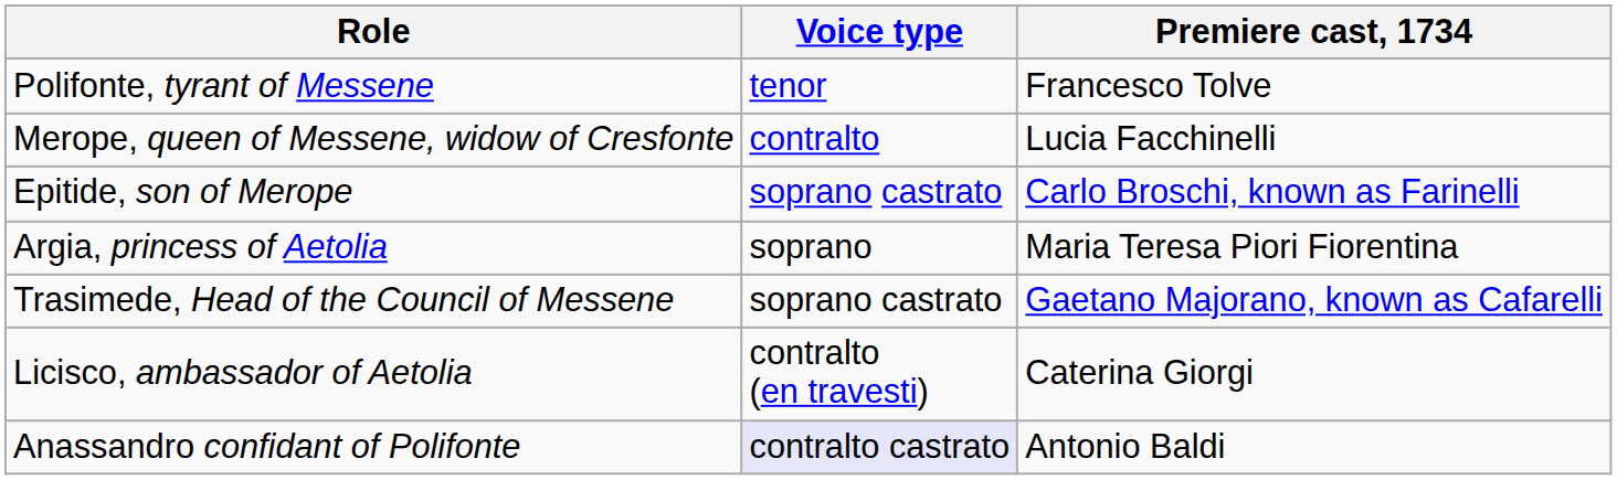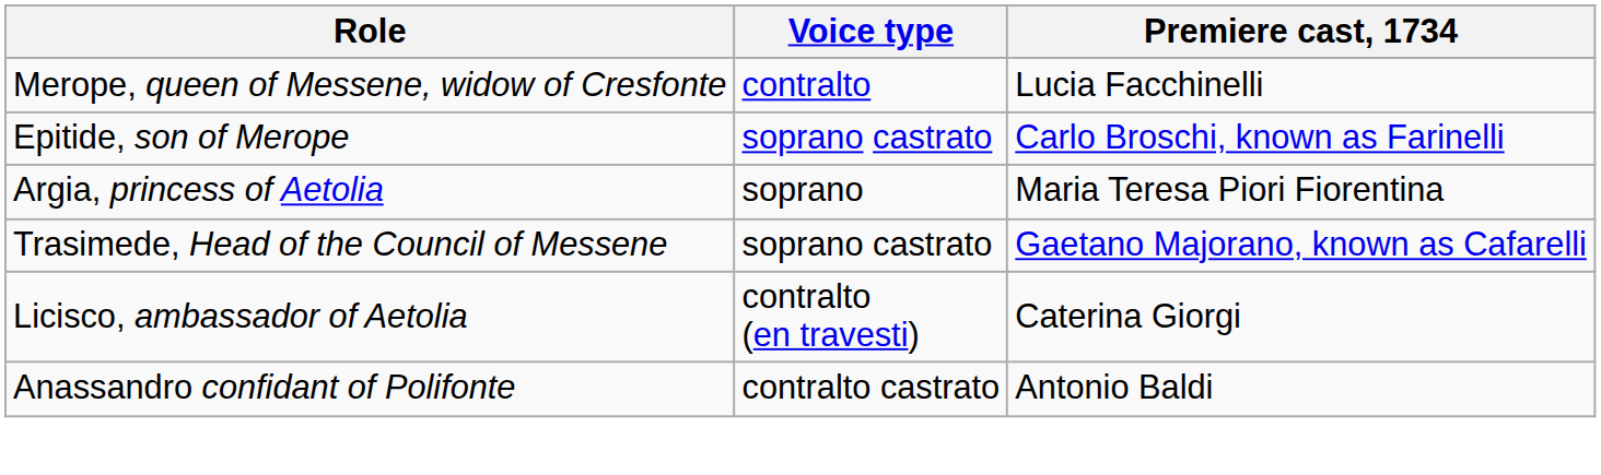 <table class="wikitable">
 <tr>
 <th>Role</th>
 <th><a href='#'>Voice type</a></th>
 <th>Premiere cast, 1734</th>
-</tr>
-<tr>
-<td>Polifonte, <em>tyrant of <a href='#'>Messene</a></em></td>
-<td><a href='#'>tenor</a></td>
-<td>Francesco Tolve</td>
 </tr>
 <tr>
 <td>Merope, <em>queen of Messene, widow of Cresfonte</em></td>
 <td><a href='#'>contralto</a></td>
 <td>Lucia Facchinelli</td>
 </tr>
 <tr>
 <td>Epitide, <em>son of Merope</em></td>
 <td><a href='#'>soprano</a> <a href='#'>castrato</a></td>
 <td><a href='#'>Carlo Broschi, known as Farinelli</a></td>
 </tr>
 <tr>
 <td>Argia, <em>princess of <a href='#'>Aetolia</a></em></td>
 <td>soprano</td>
 <td>Maria Teresa Piori Fiorentina</td>
 </tr>
 <tr>
 <td>Trasimede, <em>Head of the Council of Messene</em></td>
 <td>soprano castrato</td>
 <td><a href='#'>Gaetano Majorano, known as Cafarelli</a></td>
 </tr>
 <tr>
 <td>Licisco, <em>ambassador of Aetolia</em></td>
 <td>contralto<br>(<a href='#'>en travesti</a>)</td>
 <td>Caterina Giorgi</td>
 </tr>
 <tr>
 <td>Anassandro <em>confidant of Polifonte</em></td>
-<td style="background: lavender;">contralto castrato</td>
+<td>contralto castrato</td>
 <td>Antonio Baldi</td>
 </tr>
 </table>
